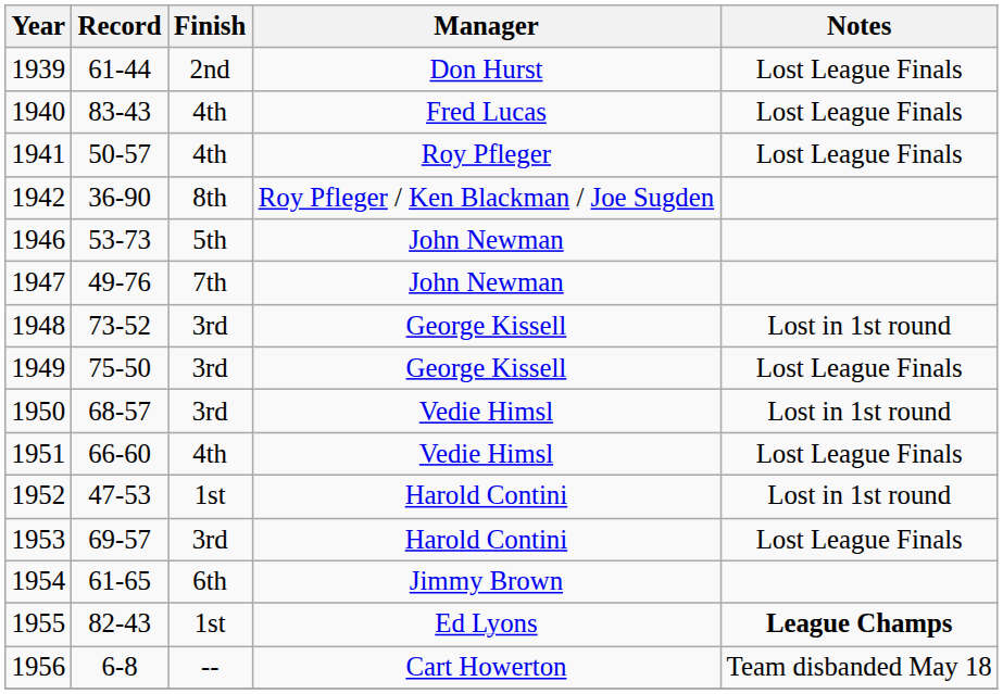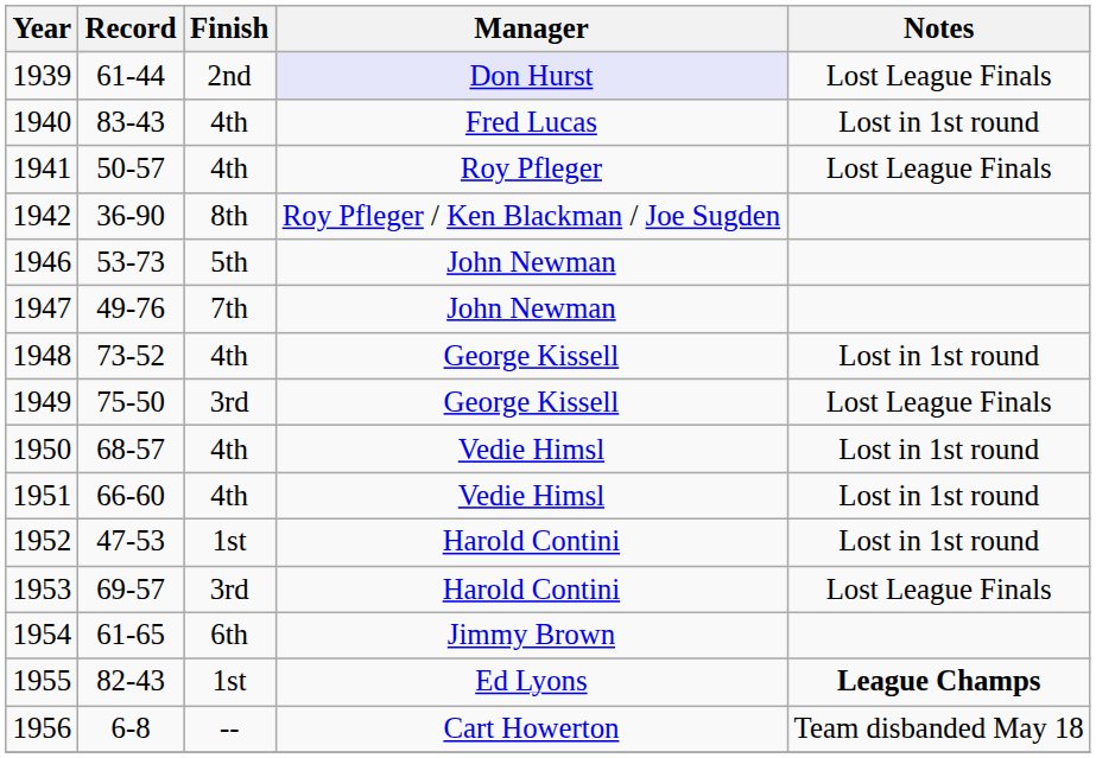 <table class="wikitable">
 <tr>
 <th>Year</th>
 <th>Record</th>
 <th>Finish</th>
 <th>Manager</th>
 <th>Notes</th>
 </tr>
 <tr align=center>
 <td>1939</td>
 <td>61-44</td>
 <td>2nd</td>
-<td><a href='#'>Don Hurst</a></td>
+<td style="background: lavender;"><a href='#'>Don Hurst</a></td>
 <td>Lost League Finals</td>
 </tr>
 <tr align=center>
 <td>1940</td>
 <td>83-43</td>
 <td>4th</td>
 <td><a href='#'>Fred Lucas</a></td>
-<td>Lost League Finals</td>
+<td>Lost in 1st round</td>
 </tr>
 <tr align=center>
 <td>1941</td>
 <td>50-57</td>
 <td>4th</td>
 <td><a href='#'>Roy Pfleger</a></td>
 <td>Lost League Finals</td>
 </tr>
 <tr align=center>
 <td>1942</td>
 <td>36-90</td>
 <td>8th</td>
 <td><a href='#'>Roy Pfleger</a> / <a href='#'>Ken Blackman</a> / <a href='#'>Joe Sugden</a></td>
 <td></td>
 </tr>
 <tr align=center>
 <td>1946</td>
 <td>53-73</td>
 <td>5th</td>
 <td><a href='#'>John Newman</a></td>
 <td></td>
 </tr>
 <tr align=center>
 <td>1947</td>
 <td>49-76</td>
 <td>7th</td>
 <td><a href='#'>John Newman</a></td>
 <td></td>
 </tr>
 <tr align=center>
 <td>1948</td>
 <td>73-52</td>
-<td>3rd</td>
+<td>4th</td>
 <td><a href='#'>George Kissell</a></td>
 <td>Lost in 1st round</td>
 </tr>
 <tr align=center>
 <td>1949</td>
 <td>75-50</td>
 <td>3rd</td>
 <td><a href='#'>George Kissell</a></td>
 <td>Lost League Finals</td>
 </tr>
 <tr align=center>
 <td>1950</td>
 <td>68-57</td>
-<td>3rd</td>
+<td>4th</td>
 <td><a href='#'>Vedie Himsl</a></td>
 <td>Lost in 1st round</td>
 </tr>
 <tr align=center>
 <td>1951</td>
 <td>66-60</td>
 <td>4th</td>
 <td><a href='#'>Vedie Himsl</a></td>
-<td>Lost League Finals</td>
+<td>Lost in 1st round</td>
 </tr>
 <tr align=center>
 <td>1952</td>
 <td>47-53</td>
 <td>1st</td>
 <td><a href='#'>Harold Contini</a></td>
 <td>Lost in 1st round</td>
 </tr>
 <tr align=center>
 <td>1953</td>
 <td>69-57</td>
 <td>3rd</td>
 <td><a href='#'>Harold Contini</a></td>
 <td>Lost League Finals</td>
 </tr>
 <tr align=center>
 <td>1954</td>
 <td>61-65</td>
 <td>6th</td>
 <td><a href='#'>Jimmy Brown</a></td>
 <td></td>
 </tr>
 <tr align=center>
 <td>1955</td>
 <td>82-43</td>
 <td>1st</td>
 <td><a href='#'>Ed Lyons</a></td>
 <td><strong>League Champs</strong></td>
 </tr>
 <tr align=center>
 <td>1956</td>
 <td>6-8</td>
 <td>--</td>
 <td><a href='#'>Cart Howerton</a></td>
 <td>Team disbanded May 18</td>
 </tr>
 <tr align=center>
 </tr>
 </table>
